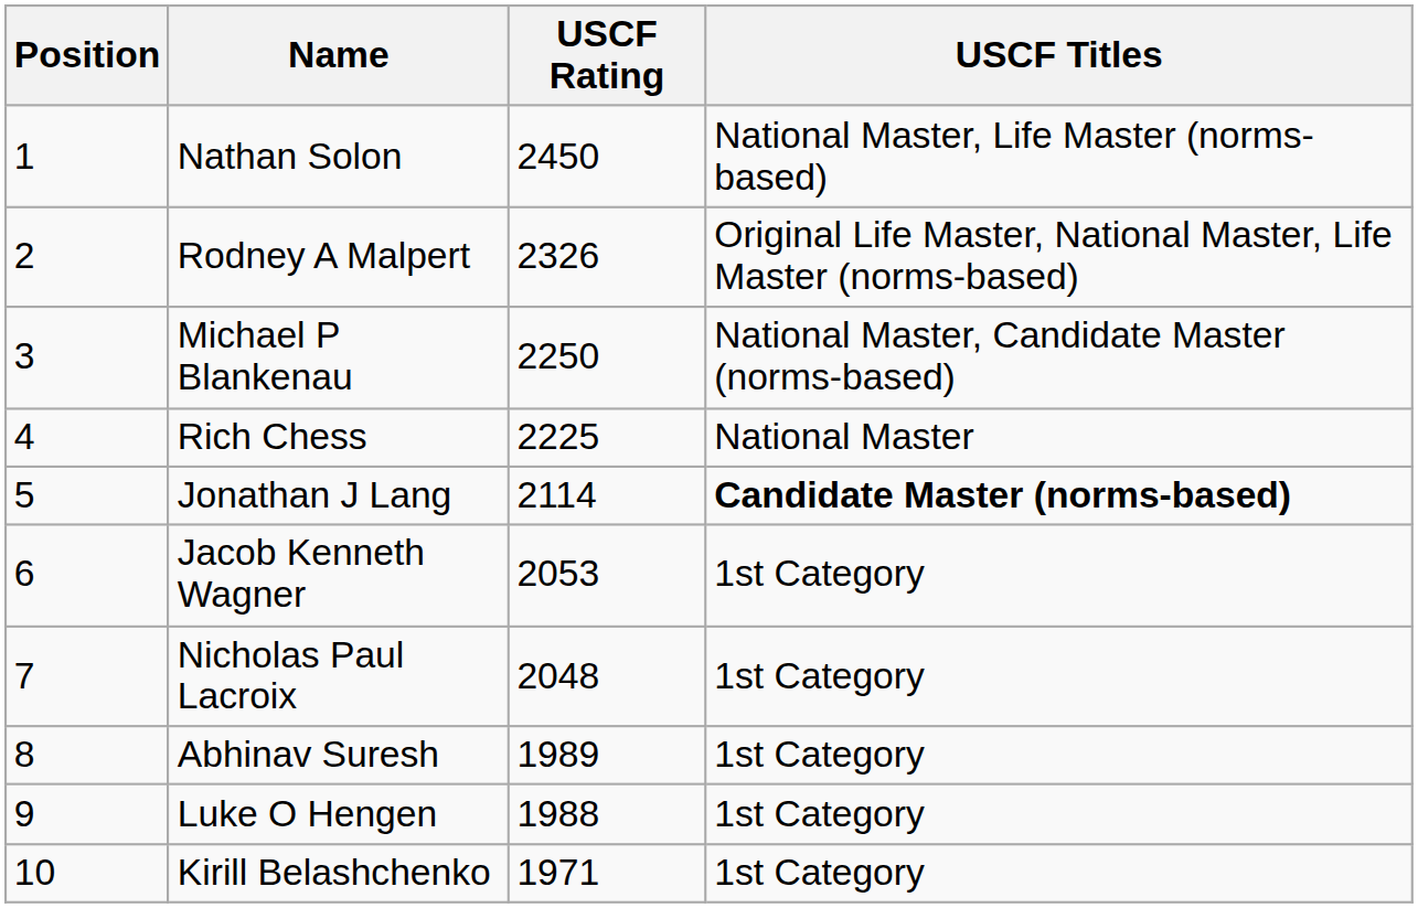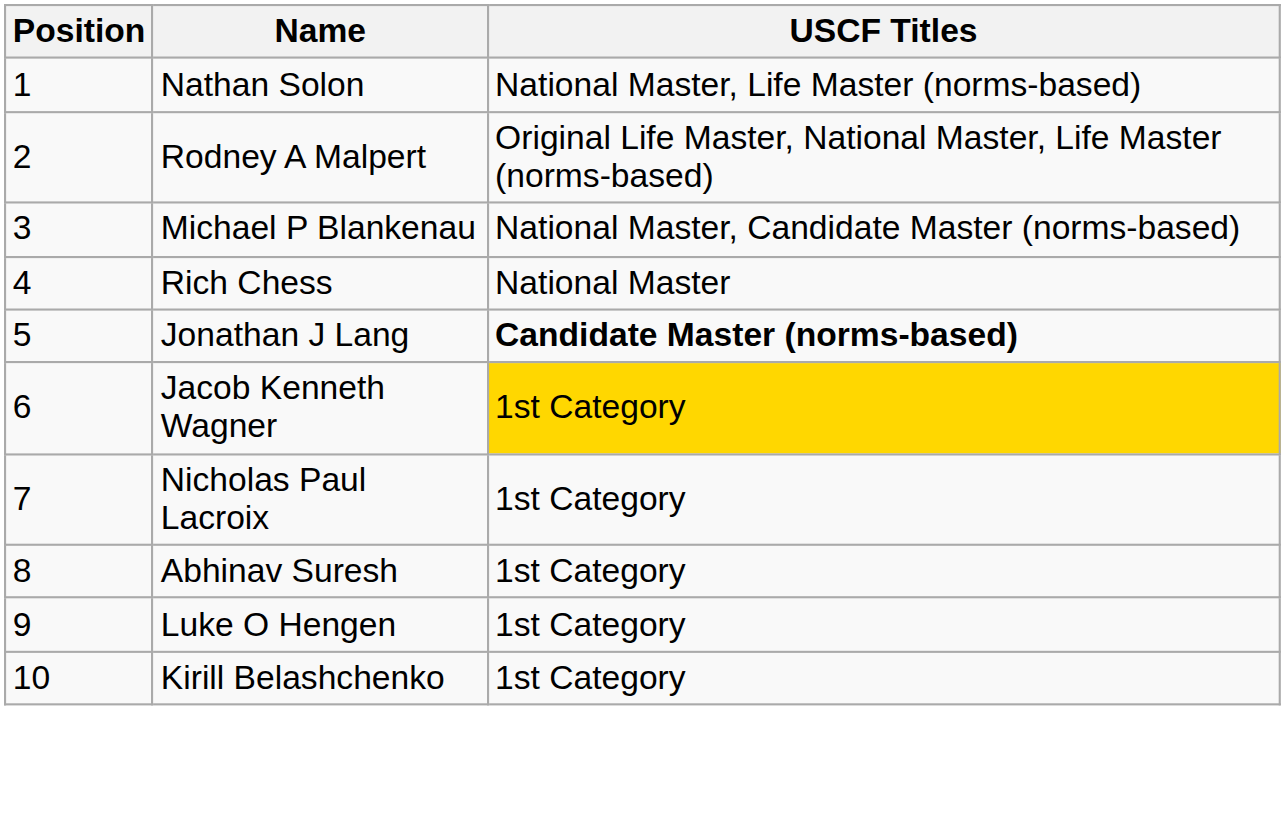 <table class="wikitable sortable">
 <tr>
 <th>Position</th>
 <th>Name</th>
-<th>USCF Rating</th>
 <th>USCF Titles</th>
 </tr>
 <tr>
 <td>1</td>
 <td>Nathan Solon</td>
-<td>2450</td>
 <td>National Master, Life Master (norms-based)</td>
 </tr>
 <tr>
 <td>2</td>
 <td>Rodney A Malpert</td>
-<td>2326</td>
 <td>Original Life Master, National Master, Life Master (norms-based)</td>
 </tr>
 <tr>
 <td>3</td>
 <td>Michael P Blankenau</td>
-<td>2250</td>
 <td>National Master, Candidate Master (norms-based)</td>
 </tr>
 <tr>
 <td>4</td>
 <td>Rich Chess</td>
-<td>2225</td>
 <td>National Master</td>
 </tr>
 <tr>
 <td>5</td>
 <td>Jonathan J Lang</td>
-<td>2114</td>
 <td><strong>Candidate Master (norms-based)</strong></td>
 </tr>
 <tr>
 <td>6</td>
 <td>Jacob Kenneth Wagner</td>
-<td>2053</td>
-<td>1st Category</td>
+<td style="background: gold;">1st Category</td>
 </tr>
 <tr>
 <td>7</td>
 <td>Nicholas Paul Lacroix</td>
-<td>2048</td>
 <td>1st Category</td>
 </tr>
 <tr>
 <td>8</td>
 <td>Abhinav Suresh</td>
-<td>1989</td>
 <td>1st Category</td>
 </tr>
 <tr>
 <td>9</td>
 <td>Luke O Hengen</td>
-<td>1988</td>
 <td>1st Category</td>
 </tr>
 <tr>
 <td>10</td>
 <td>Kirill Belashchenko</td>
-<td>1971</td>
 <td>1st Category</td>
 </tr>
 </table>
